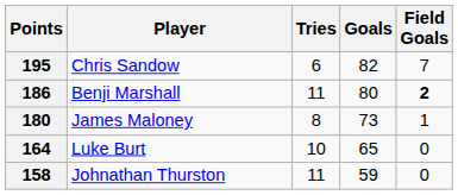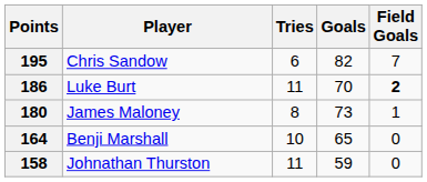 <table class="wikitable" style="text-align:left;">
 <tr>
 <th width=50>Points</th>
 <th width=200>Player</th>
 <th width=30>Tries</th>
 <th width=30>Goals</th>
 <th width=30>Field Goals</th>
 </tr>
 <tr>
 <th>195</th>
 <td> <a href='#'>Chris Sandow</a></td>
 <td align=center>6</td>
 <td align=center>82</td>
 <td align=center>7</td>
 </tr>
 <tr>
 <th>186</th>
-<td> <a href='#'>Benji Marshall</a></td>
+<td> <a href='#'>Luke Burt</a></td>
 <td align=center>11</td>
-<td align=center>80</td>
+<td align=center>70</td>
 <td align=center><strong>2</strong></td>
 </tr>
 <tr>
 <th>180</th>
 <td> <a href='#'>James Maloney</a></td>
 <td align=center>8</td>
 <td align=center>73</td>
 <td align=center>1</td>
 </tr>
 <tr>
 <th>164</th>
-<td> <a href='#'>Luke Burt</a></td>
+<td> <a href='#'>Benji Marshall</a></td>
 <td align=center>10</td>
 <td align=center>65</td>
 <td align=center>0</td>
 </tr>
 <tr>
 <th>158</th>
 <td> <a href='#'>Johnathan Thurston</a></td>
 <td align=center>11</td>
 <td align=center>59</td>
 <td align=center>0</td>
 </tr>
 </table>
